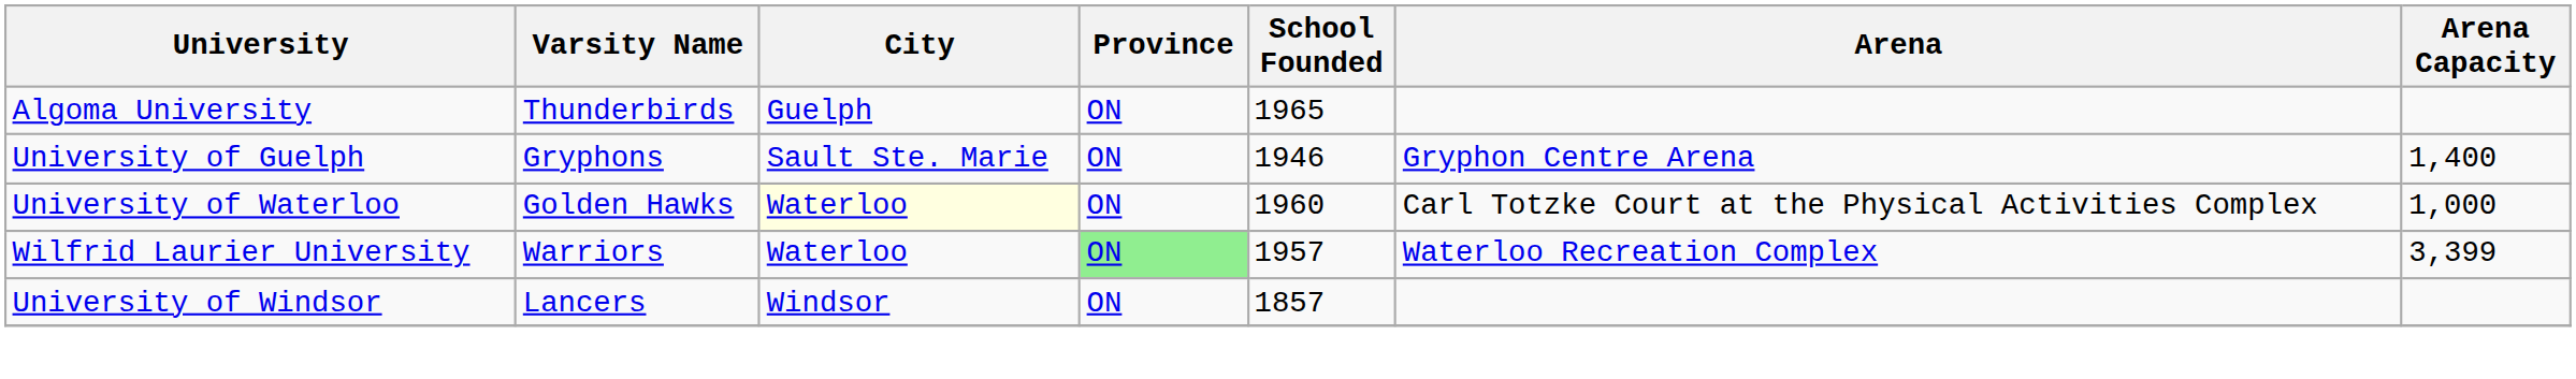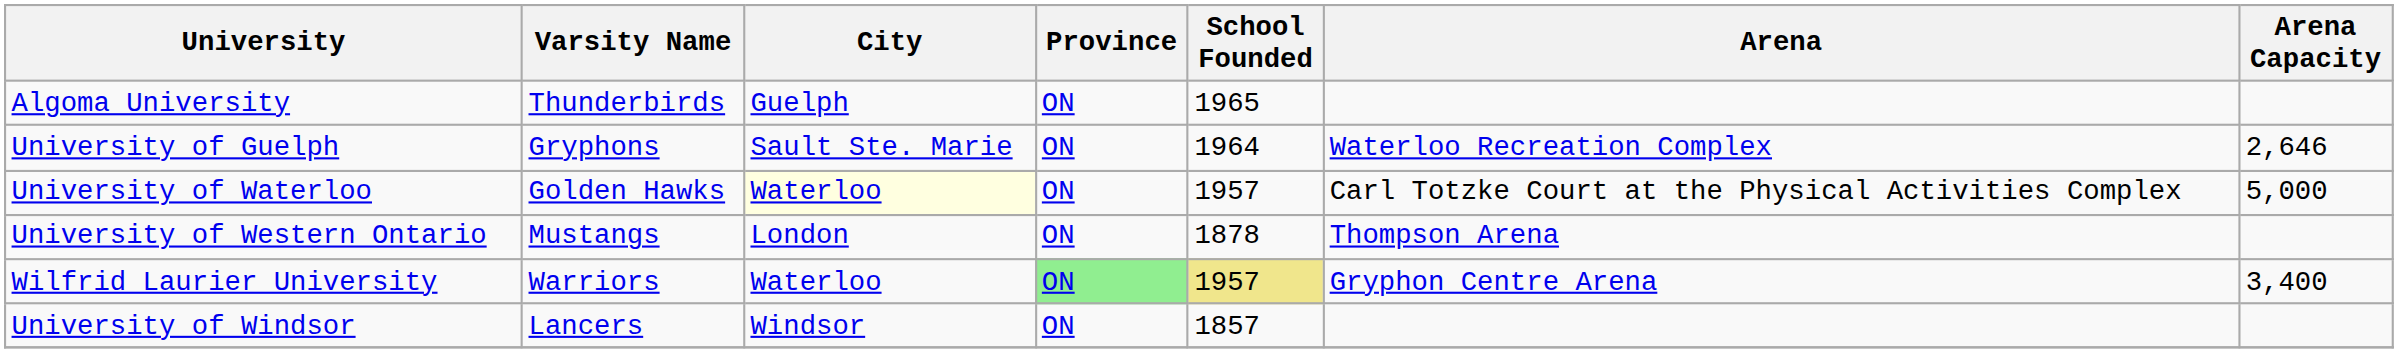 <table class="wikitable sortable" width="90%">
 <tr>
 <th>University</th>
 <th>Varsity Name</th>
 <th>City</th>
 <th>Province</th>
 <th>School<br>Founded</th>
 <th>Arena</th>
 <th>Arena<br>Capacity</th>
 </tr>
 <tr>
 <td><a href='#'>Algoma University</a></td>
 <td><a href='#'>Thunderbirds</a></td>
 <td><a href='#'>Guelph</a></td>
 <td><a href='#'>ON</a></td>
 <td>1965</td>
 <td></td>
 <td></td>
 </tr>
 <tr>
 <td><a href='#'>University of Guelph</a></td>
 <td><a href='#'>Gryphons</a></td>
 <td><a href='#'>Sault Ste. Marie</a></td>
 <td><a href='#'>ON</a></td>
-<td>1946</td>
-<td><a href='#'>Gryphon Centre Arena</a></td>
-<td>1,400</td>
+<td>1964</td>
+<td><a href='#'>Waterloo Recreation Complex</a></td>
+<td>2,646</td>
 </tr>
 <tr>
 <td><a href='#'>University of Waterloo</a></td>
 <td><a href='#'>Golden Hawks</a></td>
 <td style="background: lightyellow;"><a href='#'>Waterloo</a></td>
 <td><a href='#'>ON</a></td>
-<td>1960</td>
+<td>1957</td>
 <td>Carl Totzke Court at the Physical Activities Complex</td>
-<td>1,000</td>
+<td>5,000</td>
+</tr>
+<tr>
+<td><a href='#'>University of Western Ontario</a></td>
+<td><a href='#'>Mustangs</a></td>
+<td><a href='#'>London</a></td>
+<td><a href='#'>ON</a></td>
+<td>1878</td>
+<td><a href='#'>Thompson Arena</a></td>
+<td></td>
 </tr>
 <tr>
 <td><a href='#'>Wilfrid Laurier University</a></td>
 <td><a href='#'>Warriors</a></td>
 <td><a href='#'>Waterloo</a></td>
 <td style="background: lightgreen;"><a href='#'>ON</a></td>
-<td>1957</td>
-<td><a href='#'>Waterloo Recreation Complex</a></td>
-<td>3,399</td>
+<td style="background: khaki;">1957</td>
+<td><a href='#'>Gryphon Centre Arena</a></td>
+<td>3,400</td>
 </tr>
 <tr>
 <td><a href='#'>University of Windsor</a></td>
 <td><a href='#'>Lancers</a></td>
 <td><a href='#'>Windsor</a></td>
 <td><a href='#'>ON</a></td>
 <td>1857</td>
 <td></td>
 <td></td>
 </tr>
 <tr>
 </tr>
 </table>
